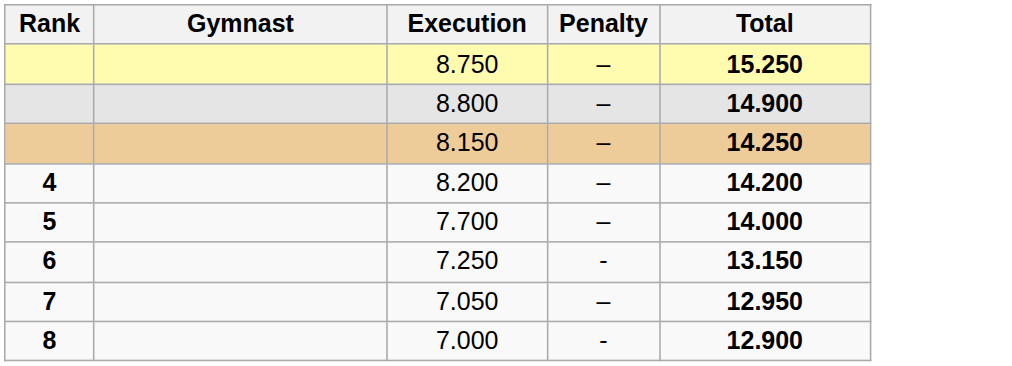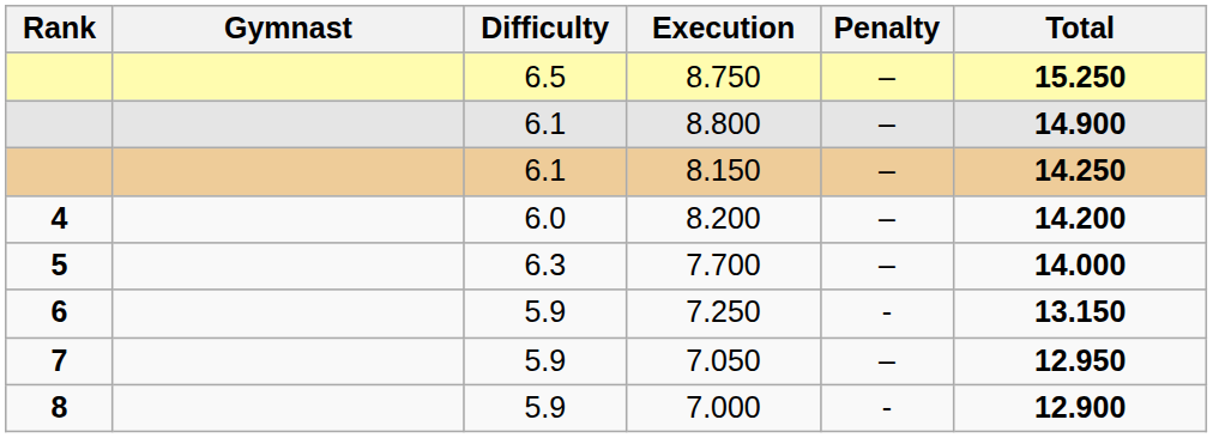 <table class="wikitable sortable" style="text-align:center">
 <tr>
 <th scope="col" style="width:50px;">Rank</th>
 <th scope="col" style="width:180px;">Gymnast</th>
+<th scope="col" style="width:5em">Difficulty</th>
 <th style="width:6em">Execution</th>
 <th style="width:4em">Penalty</th>
 <th style="width:8em">Total</th>
 </tr>
 <tr style="background:#fffcaf;">
 <td></td>
 <td align=left></td>
+<td>6.5</td>
 <td>8.750</td>
 <td>–</td>
 <td><strong>15.250</strong></td>
 </tr>
 <tr style="background:#e5e5e5;">
 <td></td>
 <td align=left></td>
+<td>6.1</td>
 <td>8.800</td>
 <td>–</td>
 <td><strong>14.900</strong></td>
 </tr>
 <tr style="background:#ec9;">
 <td></td>
 <td align=left></td>
+<td>6.1</td>
 <td>8.150</td>
 <td>–</td>
 <td><strong>14.250</strong></td>
 </tr>
 <tr>
 <td><strong>4</strong></td>
 <td align=left></td>
+<td>6.0</td>
 <td>8.200</td>
 <td>–</td>
 <td><strong>14.200</strong></td>
 </tr>
 <tr>
 <td><strong>5</strong></td>
 <td align=left></td>
+<td>6.3</td>
 <td>7.700</td>
 <td>–</td>
 <td><strong>14.000</strong></td>
 </tr>
 <tr>
 <td><strong>6</strong></td>
 <td align=left></td>
+<td>5.9</td>
 <td>7.250</td>
 <td>-</td>
 <td><strong>13.150</strong></td>
 </tr>
 <tr>
 <td><strong>7</strong></td>
 <td align=left></td>
+<td>5.9</td>
 <td>7.050</td>
 <td>–</td>
 <td><strong>12.950</strong></td>
 </tr>
 <tr>
 <td><strong>8</strong></td>
 <td align=left></td>
+<td>5.9</td>
 <td>7.000</td>
 <td>-</td>
 <td><strong>12.900</strong></td>
 </tr>
 </table>
